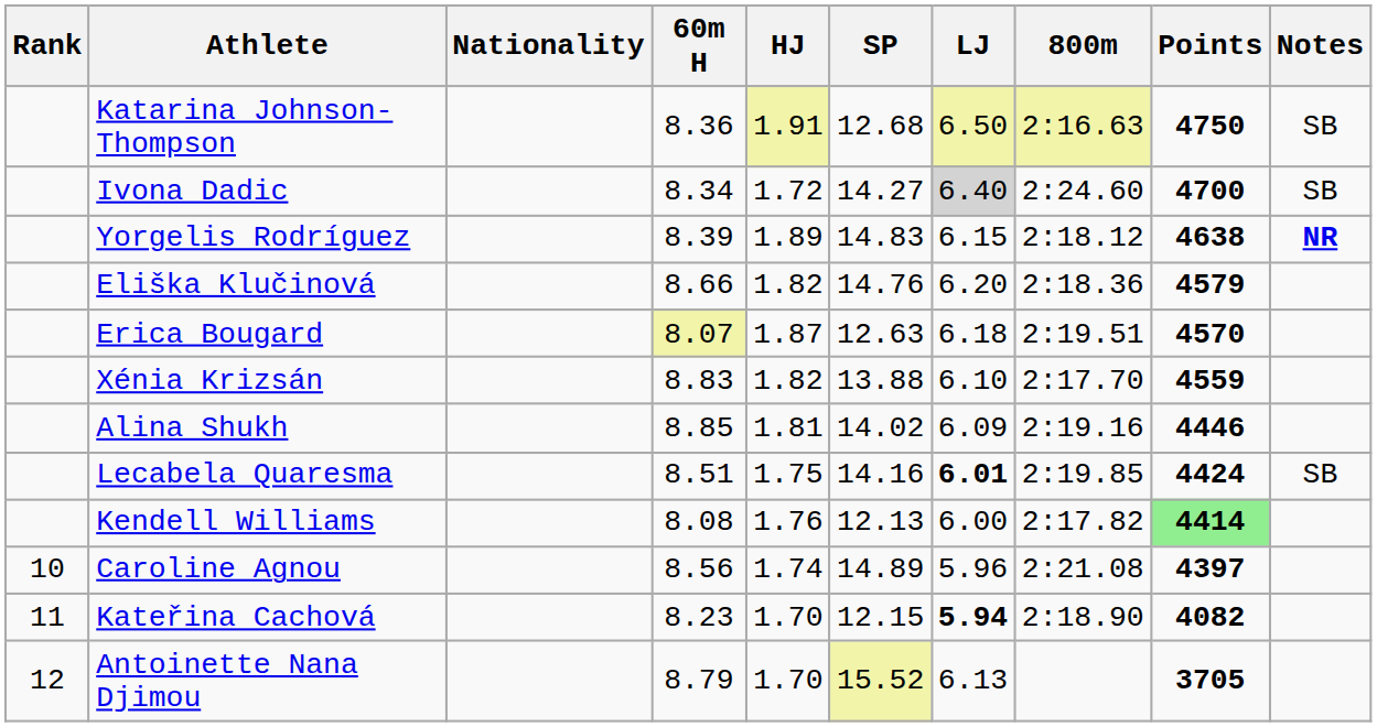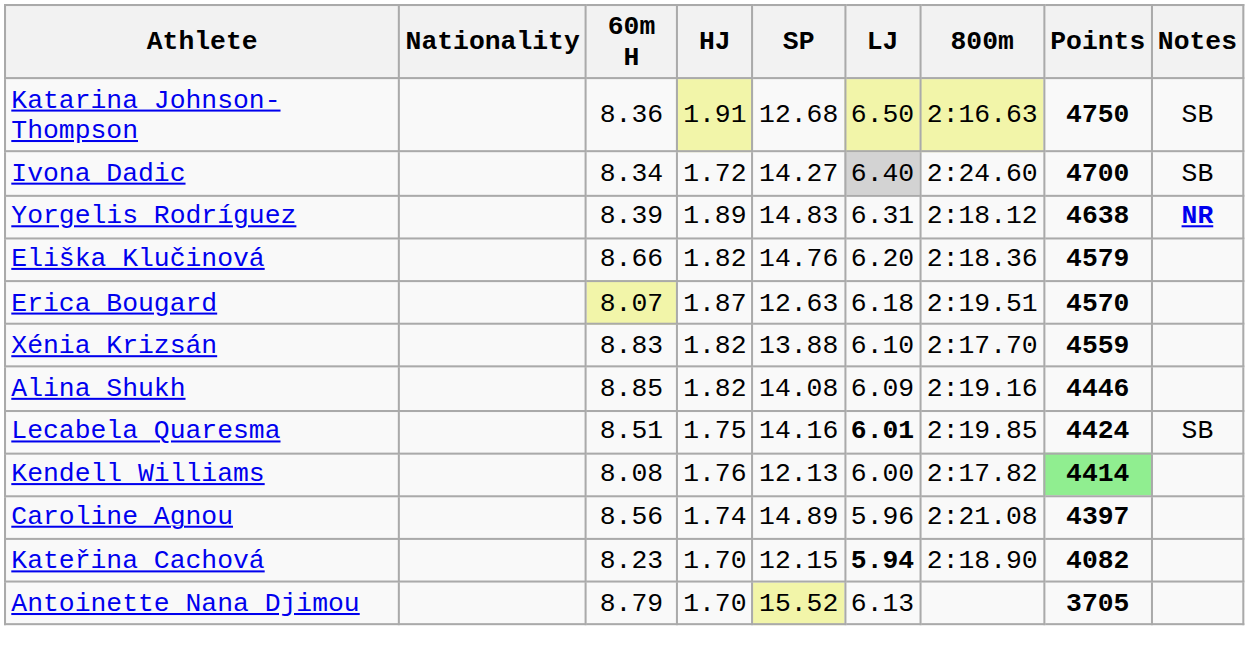 <table class="wikitable sortable" style=" text-align:center">
 <tr>
-<th>Rank</th>
 <th>Athlete</th>
 <th>Nationality</th>
 <th>60m H</th>
 <th>HJ</th>
 <th>SP</th>
 <th>LJ</th>
 <th>800m</th>
 <th>Points</th>
 <th>Notes</th>
 </tr>
 <tr>
-<td></td>
 <td align=left><a href='#'>Katarina Johnson-Thompson</a></td>
 <td align=left></td>
 <td>8.36</td>
 <td bgcolor=#F2F5A9>1.91</td>
 <td>12.68</td>
 <td bgcolor=#F2F5A9>6.50</td>
 <td bgcolor=#F2F5A9>2:16.63</td>
 <td><strong>4750</strong></td>
 <td>SB</td>
 </tr>
 <tr>
-<td></td>
 <td align=left><a href='#'>Ivona Dadic</a></td>
 <td align=left></td>
 <td>8.34</td>
 <td>1.72</td>
 <td>14.27</td>
 <td style="background: lightgrey;">6.40</td>
 <td>2:24.60</td>
 <td><strong>4700</strong></td>
 <td>SB</td>
 </tr>
 <tr>
-<td></td>
 <td align=left><a href='#'>Yorgelis Rodríguez</a></td>
 <td align=left></td>
 <td>8.39</td>
 <td>1.89</td>
 <td>14.83</td>
-<td>6.15</td>
+<td>6.31</td>
 <td>2:18.12</td>
 <td><strong>4638</strong></td>
 <td><strong><a href='#'>NR</a></strong></td>
 </tr>
 <tr>
-<td></td>
 <td align=left><a href='#'>Eliška Klučinová</a></td>
 <td align=left></td>
 <td>8.66</td>
 <td>1.82</td>
 <td>14.76</td>
 <td>6.20</td>
 <td>2:18.36</td>
 <td><strong>4579</strong></td>
 <td></td>
 </tr>
 <tr>
-<td></td>
 <td align=left><a href='#'>Erica Bougard</a></td>
 <td align=left></td>
 <td bgcolor=#F2F5A9>8.07</td>
 <td>1.87</td>
 <td>12.63</td>
 <td>6.18</td>
 <td>2:19.51</td>
 <td><strong>4570</strong></td>
 <td></td>
 </tr>
 <tr>
-<td></td>
 <td align=left><a href='#'>Xénia Krizsán</a></td>
 <td align=left></td>
 <td>8.83</td>
 <td>1.82</td>
 <td>13.88</td>
 <td>6.10</td>
 <td>2:17.70</td>
 <td><strong>4559</strong></td>
 <td></td>
 </tr>
 <tr>
-<td></td>
 <td align=left><a href='#'>Alina Shukh</a></td>
 <td align=left></td>
 <td>8.85</td>
-<td>1.81</td>
-<td>14.02</td>
+<td>1.82</td>
+<td>14.08</td>
 <td>6.09</td>
 <td>2:19.16</td>
 <td><strong>4446</strong></td>
 <td></td>
 </tr>
 <tr>
-<td></td>
 <td align=left><a href='#'>Lecabela Quaresma</a></td>
 <td align=left></td>
 <td>8.51</td>
 <td>1.75</td>
 <td>14.16</td>
 <td><strong>6.01</strong></td>
 <td>2:19.85</td>
 <td><strong>4424</strong></td>
 <td>SB</td>
 </tr>
 <tr>
-<td></td>
 <td align=left><a href='#'>Kendell Williams</a></td>
 <td align=left></td>
 <td>8.08</td>
 <td>1.76</td>
 <td>12.13</td>
 <td>6.00</td>
 <td>2:17.82</td>
 <td style="background: lightgreen;"><strong>4414</strong></td>
 <td></td>
 </tr>
 <tr>
-<td>10</td>
 <td align=left><a href='#'>Caroline Agnou</a></td>
 <td align=left></td>
 <td>8.56</td>
 <td>1.74</td>
 <td>14.89</td>
 <td>5.96</td>
 <td>2:21.08</td>
 <td><strong>4397</strong></td>
 <td></td>
 </tr>
 <tr>
-<td>11</td>
 <td align=left><a href='#'>Kateřina Cachová</a></td>
 <td align=left></td>
 <td>8.23</td>
 <td>1.70</td>
 <td>12.15</td>
 <td><strong>5.94</strong></td>
 <td>2:18.90</td>
 <td><strong>4082</strong></td>
 <td></td>
 </tr>
 <tr>
-<td>12</td>
 <td align=left><a href='#'>Antoinette Nana Djimou</a></td>
 <td align=left></td>
 <td>8.79</td>
 <td>1.70</td>
 <td bgcolor=#F2F5A9>15.52</td>
 <td>6.13</td>
 <td></td>
 <td><strong>3705</strong></td>
 <td></td>
 </tr>
 </table>
